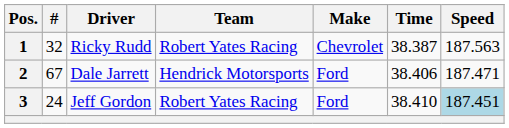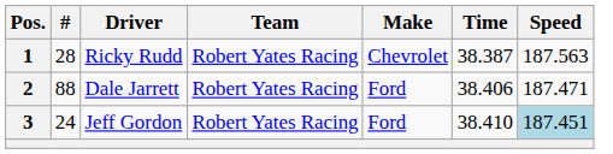 <table class="wikitable" style="font-size:95%">
 <tr>
 <th>Pos.</th>
 <th>#</th>
 <th>Driver</th>
 <th>Team</th>
 <th>Make</th>
 <th>Time</th>
 <th>Speed</th>
 </tr>
 <tr>
 <th>1</th>
-<td>32</td>
+<td>28</td>
 <td><a href='#'>Ricky Rudd</a></td>
 <td><a href='#'>Robert Yates Racing</a></td>
 <td><a href='#'>Chevrolet</a></td>
 <td>38.387</td>
 <td>187.563</td>
 </tr>
 <tr>
 <th>2</th>
-<td>67</td>
+<td>88</td>
 <td><a href='#'>Dale Jarrett</a></td>
-<td><a href='#'>Hendrick Motorsports</a></td>
+<td><a href='#'>Robert Yates Racing</a></td>
 <td><a href='#'>Ford</a></td>
 <td>38.406</td>
 <td>187.471</td>
 </tr>
 <tr>
 <th>3</th>
 <td>24</td>
 <td><a href='#'>Jeff Gordon</a></td>
 <td><a href='#'>Robert Yates Racing</a></td>
 <td><a href='#'>Ford</a></td>
 <td>38.410</td>
 <td style="background: lightblue;">187.451</td>
 </tr>
 <tr>
 <th colspan="7"></th>
 </tr>
 </table>
